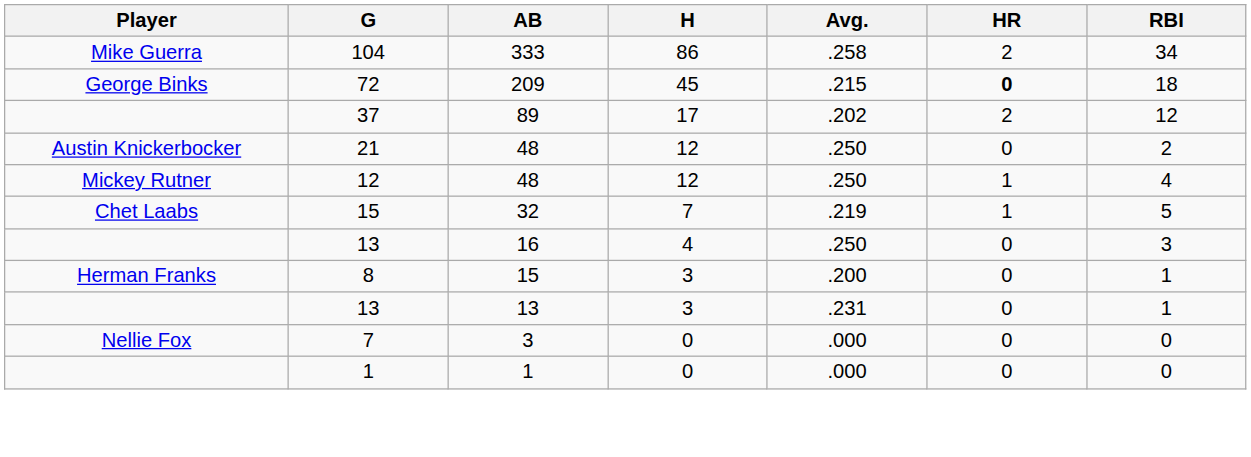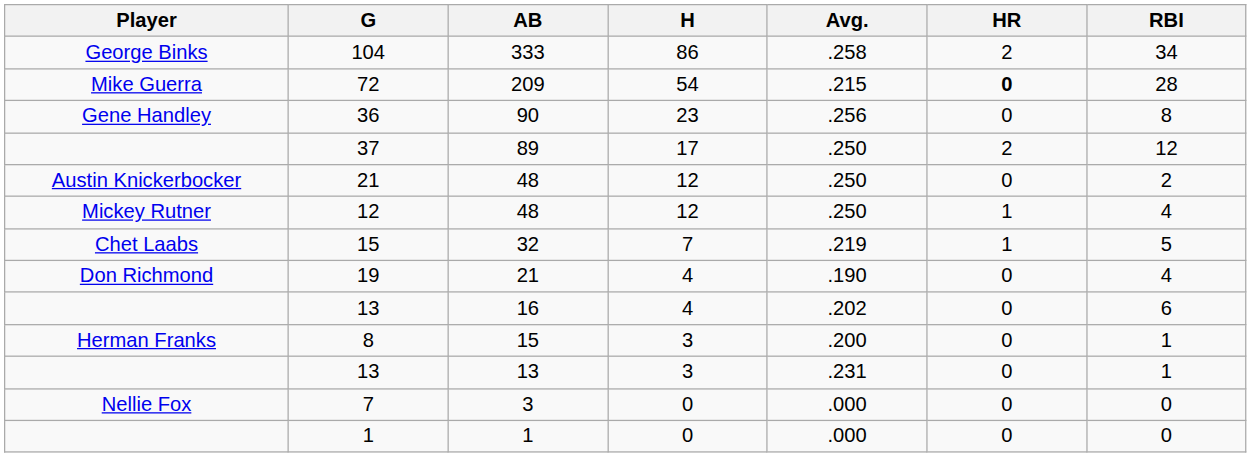 <table class="wikitable sortable">
 <tr>
 <th bgcolor="#DDDDFF" width="16%">Player</th>
 <th bgcolor="#DDDDFF" width="9%">G</th>
 <th bgcolor="#DDDDFF" width="9%">AB</th>
 <th bgcolor="#DDDDFF" width="9%">H</th>
 <th bgcolor="#DDDDFF" width="9%">Avg.</th>
 <th bgcolor="#DDDDFF" width="9%">HR</th>
 <th bgcolor="#DDDDFF" width="9%">RBI</th>
 </tr>
 <tr align="center">
-<td><a href='#'>Mike Guerra</a></td>
+<td><a href='#'>George Binks</a></td>
 <td>104</td>
 <td>333</td>
 <td>86</td>
 <td>.258</td>
 <td>2</td>
 <td>34</td>
 </tr>
 <tr align="center">
-<td><a href='#'>George Binks</a></td>
+<td><a href='#'>Mike Guerra</a></td>
 <td>72</td>
 <td>209</td>
-<td>45</td>
+<td>54</td>
 <td>.215</td>
 <td><strong>0</strong></td>
-<td>18</td>
+<td>28</td>
+</tr>
+<tr align="center">
+<td><a href='#'>Gene Handley</a></td>
+<td>36</td>
+<td>90</td>
+<td>23</td>
+<td>.256</td>
+<td>0</td>
+<td>8</td>
 </tr>
 <tr align="center">
 <td></td>
 <td>37</td>
 <td>89</td>
 <td>17</td>
-<td>.202</td>
+<td>.250</td>
 <td>2</td>
 <td>12</td>
 </tr>
 <tr align="center">
 <td><a href='#'>Austin Knickerbocker</a></td>
 <td>21</td>
 <td>48</td>
 <td>12</td>
 <td>.250</td>
 <td>0</td>
 <td>2</td>
 </tr>
 <tr align="center">
 <td><a href='#'>Mickey Rutner</a></td>
 <td>12</td>
 <td>48</td>
 <td>12</td>
 <td>.250</td>
 <td>1</td>
 <td>4</td>
 </tr>
 <tr align="center">
 <td><a href='#'>Chet Laabs</a></td>
 <td>15</td>
 <td>32</td>
 <td>7</td>
 <td>.219</td>
 <td>1</td>
 <td>5</td>
 </tr>
 <tr align="center">
+<td><a href='#'>Don Richmond</a></td>
+<td>19</td>
+<td>21</td>
+<td>4</td>
+<td>.190</td>
+<td>0</td>
+<td>4</td>
+</tr>
+<tr align="center">
 <td></td>
 <td>13</td>
 <td>16</td>
 <td>4</td>
-<td>.250</td>
+<td>.202</td>
 <td>0</td>
-<td>3</td>
+<td>6</td>
 </tr>
 <tr align="center">
 <td><a href='#'>Herman Franks</a></td>
 <td>8</td>
 <td>15</td>
 <td>3</td>
 <td>.200</td>
 <td>0</td>
 <td>1</td>
 </tr>
 <tr align="center">
 <td></td>
 <td>13</td>
 <td>13</td>
 <td>3</td>
 <td>.231</td>
 <td>0</td>
 <td>1</td>
 </tr>
 <tr align="center">
 <td><a href='#'>Nellie Fox</a></td>
 <td>7</td>
 <td>3</td>
 <td>0</td>
 <td>.000</td>
 <td>0</td>
 <td>0</td>
 </tr>
 <tr align="center">
 <td></td>
 <td>1</td>
 <td>1</td>
 <td>0</td>
 <td>.000</td>
 <td>0</td>
 <td>0</td>
 </tr>
 </table>
